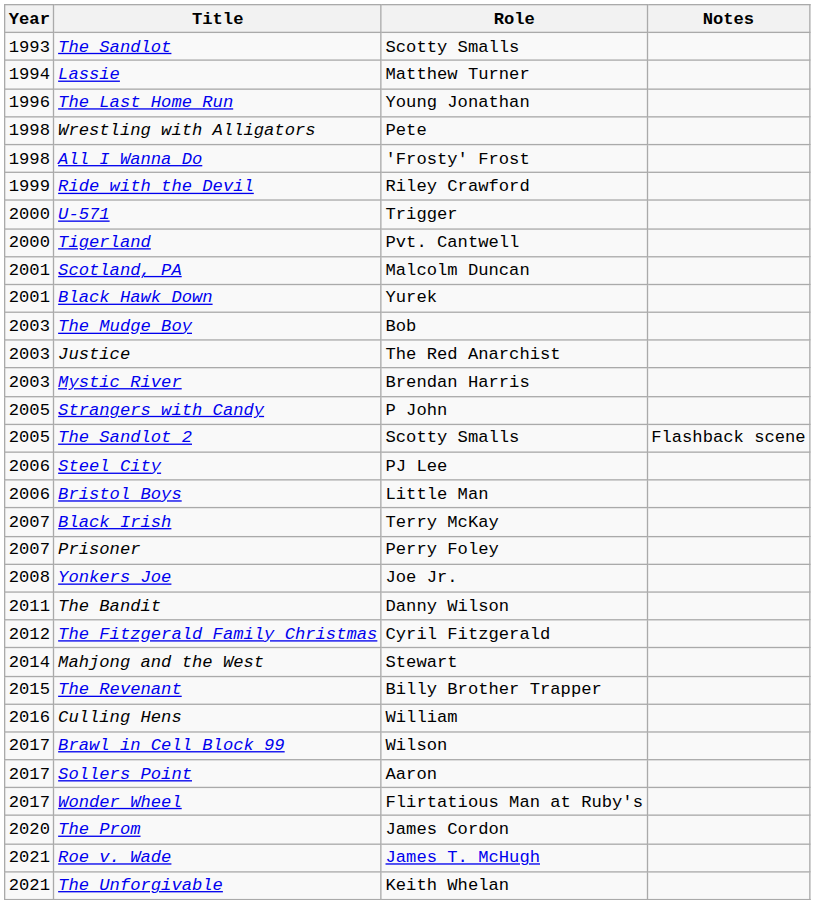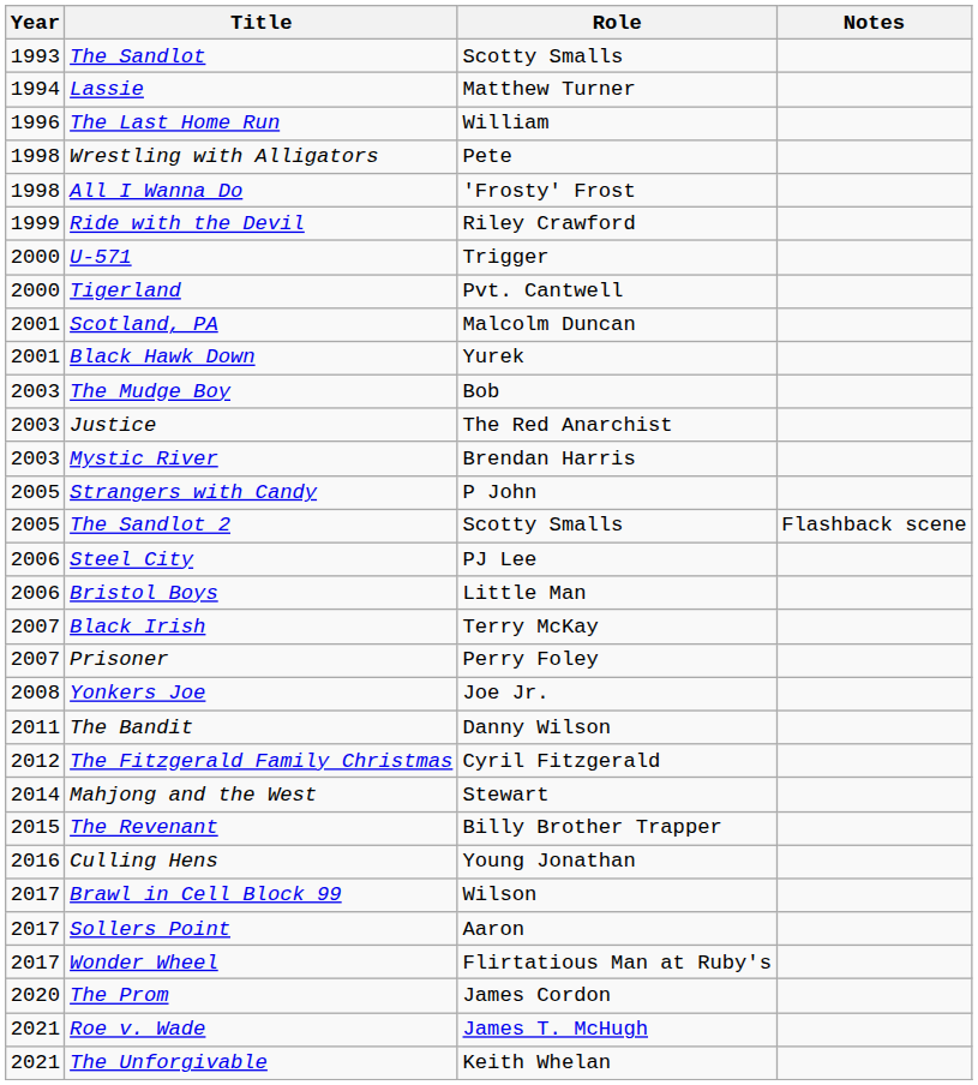 <table class="wikitable sortable">
 <tr>
 <th>Year</th>
 <th>Title</th>
 <th>Role</th>
 <th>Notes</th>
 </tr>
 <tr>
 <td>1993</td>
 <td><em><a href='#'>The Sandlot</a></em></td>
 <td>Scotty Smalls</td>
 <td></td>
 </tr>
 <tr>
 <td>1994</td>
 <td><a href='#'><em>Lassie</em></a></td>
 <td>Matthew Turner</td>
 <td></td>
 </tr>
 <tr>
 <td>1996</td>
 <td><em><a href='#'>The Last Home Run</a></em></td>
-<td>Young Jonathan</td>
+<td>William</td>
 <td></td>
 </tr>
 <tr>
 <td>1998</td>
 <td><em>Wrestling with Alligators</em></td>
 <td>Pete</td>
 <td></td>
 </tr>
 <tr>
 <td>1998</td>
 <td><a href='#'><em>All I Wanna Do</em></a></td>
 <td>'Frosty' Frost</td>
 <td></td>
 </tr>
 <tr>
 <td>1999</td>
 <td><a href='#'><em>Ride with the Devil</em></a></td>
 <td>Riley Crawford</td>
 <td></td>
 </tr>
 <tr>
 <td>2000</td>
 <td><a href='#'><em>U-571</em></a></td>
 <td>Trigger</td>
 <td></td>
 </tr>
 <tr>
 <td>2000</td>
 <td><em><a href='#'>Tigerland</a></em></td>
 <td>Pvt. Cantwell</td>
 <td></td>
 </tr>
 <tr>
 <td>2001</td>
 <td><em><a href='#'>Scotland, PA</a></em></td>
 <td>Malcolm Duncan</td>
 <td></td>
 </tr>
 <tr>
 <td>2001</td>
 <td><a href='#'><em>Black Hawk Down</em></a></td>
 <td>Yurek</td>
 <td></td>
 </tr>
 <tr>
 <td>2003</td>
 <td><em><a href='#'>The Mudge Boy</a></em></td>
 <td>Bob</td>
 <td></td>
 </tr>
 <tr>
 <td>2003</td>
 <td><em>Justice</em></td>
 <td>The Red Anarchist</td>
 <td></td>
 </tr>
 <tr>
 <td>2003</td>
 <td><a href='#'><em>Mystic River</em></a></td>
 <td>Brendan Harris</td>
 <td></td>
 </tr>
 <tr>
 <td>2005</td>
 <td><a href='#'><em>Strangers with Candy</em></a></td>
 <td>P John</td>
 <td></td>
 </tr>
 <tr>
 <td>2005</td>
 <td><em><a href='#'>The Sandlot 2</a></em></td>
 <td>Scotty Smalls</td>
 <td>Flashback scene</td>
 </tr>
 <tr>
 <td>2006</td>
 <td><em><a href='#'>Steel City</a></em></td>
 <td>PJ Lee</td>
 <td></td>
 </tr>
 <tr>
 <td>2006</td>
 <td><em><a href='#'>Bristol Boys</a></em></td>
 <td>Little Man</td>
 <td></td>
 </tr>
 <tr>
 <td>2007</td>
 <td><a href='#'><em>Black Irish</em></a></td>
 <td>Terry McKay</td>
 <td></td>
 </tr>
 <tr>
 <td>2007</td>
 <td><em>Prisoner</em></td>
 <td>Perry Foley</td>
 <td></td>
 </tr>
 <tr>
 <td>2008</td>
 <td><em><a href='#'>Yonkers Joe</a></em></td>
 <td>Joe Jr.</td>
 <td></td>
 </tr>
 <tr>
 <td>2011</td>
 <td><em>The Bandit</em></td>
 <td>Danny Wilson</td>
 <td></td>
 </tr>
 <tr>
 <td>2012</td>
 <td><em><a href='#'>The Fitzgerald Family Christmas</a></em></td>
 <td>Cyril Fitzgerald</td>
 <td></td>
 </tr>
 <tr>
 <td>2014</td>
 <td><em>Mahjong and the West</em></td>
 <td>Stewart</td>
 <td></td>
 </tr>
 <tr>
 <td>2015</td>
 <td><a href='#'><em>The Revenant</em></a></td>
 <td>Billy Brother Trapper</td>
 <td></td>
 </tr>
 <tr>
 <td>2016</td>
 <td><em>Culling Hens</em></td>
-<td>William</td>
+<td>Young Jonathan</td>
 <td></td>
 </tr>
 <tr>
 <td>2017</td>
 <td><em><a href='#'>Brawl in Cell Block 99</a></em></td>
 <td>Wilson</td>
 <td></td>
 </tr>
 <tr>
 <td>2017</td>
 <td><em><a href='#'>Sollers Point</a></em></td>
 <td>Aaron</td>
 <td></td>
 </tr>
 <tr>
 <td>2017</td>
 <td><a href='#'><em>Wonder Wheel</em></a></td>
 <td>Flirtatious Man at Ruby's</td>
 <td></td>
 </tr>
 <tr>
 <td>2020</td>
 <td><a href='#'><em>The Prom</em></a></td>
 <td>James Cordon</td>
 <td></td>
 </tr>
 <tr>
 <td>2021</td>
 <td><a href='#'><em>Roe v. Wade</em></a></td>
 <td><a href='#'>James T. McHugh</a></td>
 <td></td>
 </tr>
 <tr>
 <td>2021</td>
 <td><em><a href='#'>The Unforgivable</a></td>
 <td>Keith Whelan</td>
 <td></td>
 </tr>
 <tr>
 </tr>
 </table>
